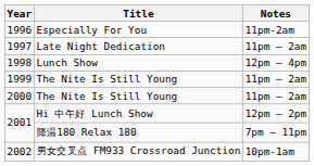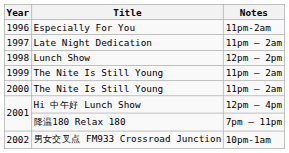 <table class="wikitable sortable">
 <tr>
 <th>Year</th>
 <th>Title</th>
 <th>Notes</th>
 </tr>
 <tr>
 <td>1996</td>
 <td>Especially For You</td>
 <td>11pm-2am</td>
 </tr>
 <tr>
 <td>1997</td>
 <td>Late Night Dedication</td>
 <td>11pm – 2am</td>
 </tr>
 <tr>
 <td>1998</td>
 <td>Lunch Show</td>
-<td>12pm – 4pm</td>
+<td>12pm – 2pm</td>
 </tr>
 <tr>
 <td>1999</td>
 <td>The Nite Is Still Young</td>
 <td>11pm – 2am</td>
 </tr>
 <tr>
 <td>2000</td>
 <td>The Nite Is Still Young</td>
 <td>11pm – 2am</td>
 </tr>
 <tr>
 <td rowspan="2">2001</td>
 <td>Hi 中午好 Lunch Show</td>
-<td>12pm – 2pm</td>
+<td>12pm – 4pm</td>
 </tr>
 <tr>
 <td>降温180 Relax 180</td>
 <td>7pm – 11pm</td>
 </tr>
 <tr>
 <td>2002</td>
 <td>男女交叉点 FM933 Crossroad Junction</td>
 <td>10pm-1am</td>
 </tr>
 </table>
